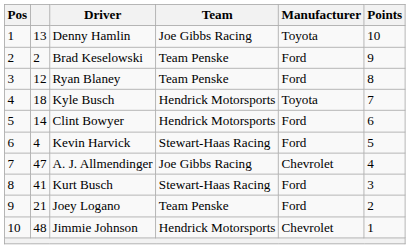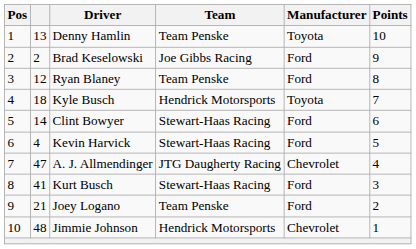 <table class="wikitable" style="font-size:98%">
 <tr>
 <th>Pos</th>
 <th></th>
 <th>Driver</th>
 <th>Team</th>
 <th>Manufacturer</th>
 <th>Points</th>
 </tr>
 <tr>
 <td>1</td>
 <td>13</td>
 <td>Denny Hamlin</td>
-<td>Joe Gibbs Racing</td>
+<td>Team Penske</td>
 <td>Toyota</td>
 <td>10</td>
 </tr>
 <tr>
 <td>2</td>
 <td>2</td>
 <td>Brad Keselowski</td>
-<td>Team Penske</td>
+<td>Joe Gibbs Racing</td>
 <td>Ford</td>
 <td>9</td>
 </tr>
 <tr>
 <td>3</td>
 <td>12</td>
 <td>Ryan Blaney</td>
 <td>Team Penske</td>
 <td>Ford</td>
 <td>8</td>
 </tr>
 <tr>
 <td>4</td>
 <td>18</td>
 <td>Kyle Busch</td>
 <td>Hendrick Motorsports</td>
 <td>Toyota</td>
 <td>7</td>
 </tr>
 <tr>
 <td>5</td>
 <td>14</td>
 <td>Clint Bowyer</td>
-<td>Hendrick Motorsports</td>
+<td>Stewart-Haas Racing</td>
 <td>Ford</td>
 <td>6</td>
 </tr>
 <tr>
 <td>6</td>
 <td>4</td>
 <td>Kevin Harvick</td>
 <td>Stewart-Haas Racing</td>
 <td>Ford</td>
 <td>5</td>
 </tr>
 <tr>
 <td>7</td>
 <td>47</td>
 <td>A. J. Allmendinger</td>
-<td>Joe Gibbs Racing</td>
+<td>JTG Daugherty Racing</td>
 <td>Chevrolet</td>
 <td>4</td>
 </tr>
 <tr>
 <td>8</td>
 <td>41</td>
 <td>Kurt Busch</td>
 <td>Stewart-Haas Racing</td>
 <td>Ford</td>
 <td>3</td>
 </tr>
 <tr>
 <td>9</td>
 <td>21</td>
 <td>Joey Logano</td>
 <td>Team Penske</td>
 <td>Ford</td>
 <td>2</td>
 </tr>
 <tr>
 <td>10</td>
 <td>48</td>
 <td>Jimmie Johnson</td>
 <td>Hendrick Motorsports</td>
 <td>Chevrolet</td>
 <td>1</td>
 </tr>
 <tr>
 <th colspan="6"></th>
 </tr>
 </table>
